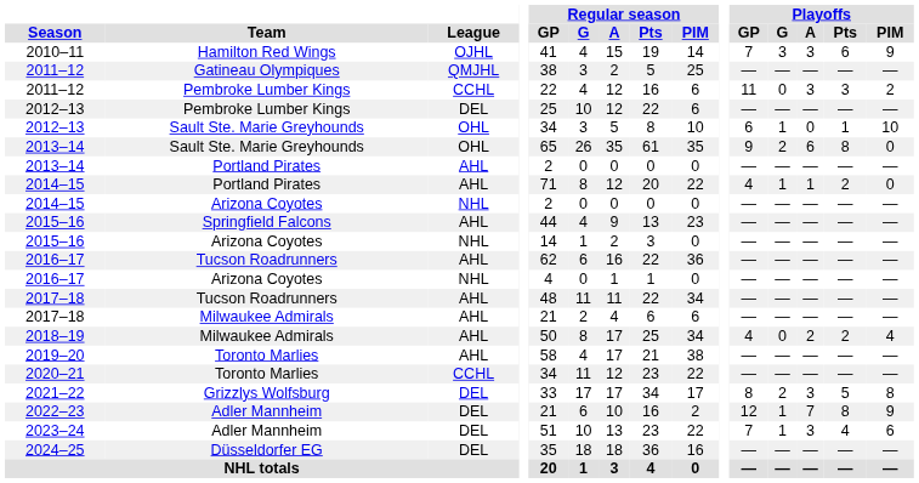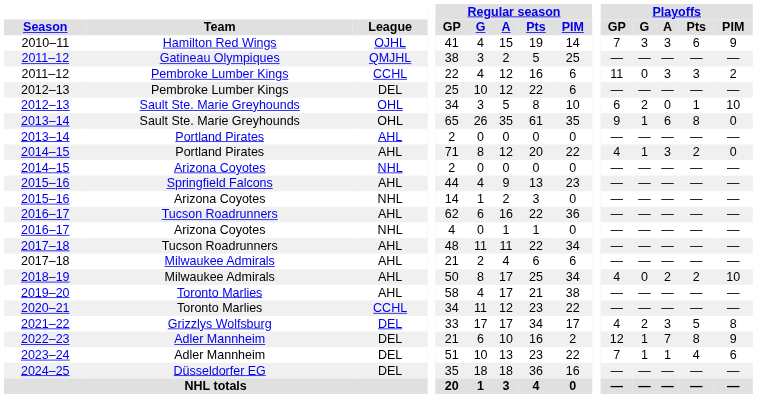 <table border="0" cellpadding="1" cellspacing="0" style="text-align:center; width:60em;">
 <tr style="background:#e0e0e0;">
 <th colspan="3"  bgcolor="#ffffff"> </th>
 <th rowspan="99" bgcolor="#ffffff"> </th>
 <th colspan="5"><a href='#'>Regular season</a></th>
 <th rowspan="99" bgcolor="#ffffff"> </th>
 <th colspan="5"><a href='#'>Playoffs</a></th>
 </tr>
 <tr style="background:#e0e0e0;">
 <th><a href='#'>Season</a></th>
 <th>Team</th>
 <th>League</th>
 <th>GP</th>
 <th><a href='#'>G</a></th>
 <th><a href='#'>A</a></th>
 <th><a href='#'>Pts</a></th>
 <th><a href='#'>PIM</a></th>
 <th>GP</th>
 <th>G</th>
 <th>A</th>
 <th>Pts</th>
 <th>PIM</th>
 </tr>
 <tr>
 <td>2010–11</td>
 <td><a href='#'>Hamilton Red Wings</a></td>
 <td><a href='#'>OJHL</a></td>
 <td>41</td>
 <td>4</td>
 <td>15</td>
 <td>19</td>
 <td>14</td>
 <td>7</td>
 <td>3</td>
 <td>3</td>
 <td>6</td>
 <td>9</td>
 </tr>
 <tr bgcolor="#f0f0f0">
 <td><a href='#'>2011–12</a></td>
 <td><a href='#'>Gatineau Olympiques</a></td>
 <td><a href='#'>QMJHL</a></td>
 <td>38</td>
 <td>3</td>
 <td>2</td>
 <td>5</td>
 <td>25</td>
 <td>—</td>
 <td>—</td>
 <td>—</td>
 <td>—</td>
 <td>—</td>
 </tr>
 <tr>
 <td 2011–12 CCHL season>2011–12</td>
 <td><a href='#'>Pembroke Lumber Kings</a></td>
 <td><a href='#'>CCHL</a></td>
 <td>22</td>
 <td>4</td>
 <td>12</td>
 <td>16</td>
 <td>6</td>
 <td>11</td>
 <td>0</td>
 <td>3</td>
 <td>3</td>
 <td>2</td>
 </tr>
 <tr bgcolor="#f0f0f0">
 <td 2012–13 CCHL season>2012–13</td>
 <td>Pembroke Lumber Kings</td>
 <td>DEL</td>
 <td>25</td>
 <td>10</td>
 <td>12</td>
 <td>22</td>
 <td>6</td>
 <td>—</td>
 <td>—</td>
 <td>—</td>
 <td>—</td>
 <td>—</td>
 </tr>
 <tr>
 <td><a href='#'>2012–13</a></td>
 <td><a href='#'>Sault Ste. Marie Greyhounds</a></td>
 <td><a href='#'>OHL</a></td>
 <td>34</td>
 <td>3</td>
 <td>5</td>
 <td>8</td>
 <td>10</td>
 <td>6</td>
-<td>1</td>
+<td>2</td>
 <td>0</td>
 <td>1</td>
 <td>10</td>
 </tr>
 <tr bgcolor="#f0f0f0">
 <td><a href='#'>2013–14</a></td>
 <td>Sault Ste. Marie Greyhounds</td>
 <td>OHL</td>
 <td>65</td>
 <td>26</td>
 <td>35</td>
 <td>61</td>
 <td>35</td>
 <td>9</td>
-<td>2</td>
+<td>1</td>
 <td>6</td>
 <td>8</td>
 <td>0</td>
 </tr>
 <tr>
 <td><a href='#'>2013–14</a></td>
 <td><a href='#'>Portland Pirates</a></td>
 <td><a href='#'>AHL</a></td>
 <td>2</td>
 <td>0</td>
 <td>0</td>
 <td>0</td>
 <td>0</td>
 <td>—</td>
 <td>—</td>
 <td>—</td>
 <td>—</td>
 <td>—</td>
 </tr>
 <tr bgcolor="#f0f0f0">
 <td><a href='#'>2014–15</a></td>
 <td>Portland Pirates</td>
 <td>AHL</td>
 <td>71</td>
 <td>8</td>
 <td>12</td>
 <td>20</td>
 <td>22</td>
 <td>4</td>
 <td>1</td>
-<td>1</td>
+<td>3</td>
 <td>2</td>
 <td>0</td>
 </tr>
 <tr>
 <td><a href='#'>2014–15</a></td>
 <td><a href='#'>Arizona Coyotes</a></td>
 <td><a href='#'>NHL</a></td>
 <td>2</td>
 <td>0</td>
 <td>0</td>
 <td>0</td>
 <td>0</td>
 <td>—</td>
 <td>—</td>
 <td>—</td>
 <td>—</td>
 <td>—</td>
 </tr>
 <tr bgcolor="#f0f0f0">
 <td><a href='#'>2015–16</a></td>
 <td><a href='#'>Springfield Falcons</a></td>
 <td>AHL</td>
 <td>44</td>
 <td>4</td>
 <td>9</td>
 <td>13</td>
 <td>23</td>
 <td>—</td>
 <td>—</td>
 <td>—</td>
 <td>—</td>
 <td>—</td>
 </tr>
 <tr>
 <td><a href='#'>2015–16</a></td>
 <td>Arizona Coyotes</td>
 <td>NHL</td>
 <td>14</td>
 <td>1</td>
 <td>2</td>
 <td>3</td>
 <td>0</td>
 <td>—</td>
 <td>—</td>
 <td>—</td>
 <td>—</td>
 <td>—</td>
 </tr>
 <tr bgcolor="#f0f0f0">
 <td><a href='#'>2016–17</a></td>
 <td><a href='#'>Tucson Roadrunners</a></td>
 <td>AHL</td>
 <td>62</td>
 <td>6</td>
 <td>16</td>
 <td>22</td>
 <td>36</td>
 <td>—</td>
 <td>—</td>
 <td>—</td>
 <td>—</td>
 <td>—</td>
 </tr>
 <tr>
 <td><a href='#'>2016–17</a></td>
 <td>Arizona Coyotes</td>
 <td>NHL</td>
 <td>4</td>
 <td>0</td>
 <td>1</td>
 <td>1</td>
 <td>0</td>
 <td>—</td>
 <td>—</td>
 <td>—</td>
 <td>—</td>
 <td>—</td>
 </tr>
 <tr bgcolor="#f0f0f0">
 <td><a href='#'>2017–18</a></td>
 <td>Tucson Roadrunners</td>
 <td>AHL</td>
 <td>48</td>
 <td>11</td>
 <td>11</td>
 <td>22</td>
 <td>34</td>
 <td>—</td>
 <td>—</td>
 <td>—</td>
 <td>—</td>
 <td>—</td>
 </tr>
 <tr>
 <td>2017–18</td>
 <td><a href='#'>Milwaukee Admirals</a></td>
 <td>AHL</td>
 <td>21</td>
 <td>2</td>
 <td>4</td>
 <td>6</td>
 <td>6</td>
 <td>—</td>
 <td>—</td>
 <td>—</td>
 <td>—</td>
 <td>—</td>
 </tr>
 <tr bgcolor="#f0f0f0">
 <td><a href='#'>2018–19</a></td>
 <td>Milwaukee Admirals</td>
 <td>AHL</td>
 <td>50</td>
 <td>8</td>
 <td>17</td>
 <td>25</td>
 <td>34</td>
 <td>4</td>
 <td>0</td>
 <td>2</td>
 <td>2</td>
-<td>4</td>
+<td>10</td>
 </tr>
 <tr>
 <td><a href='#'>2019–20</a></td>
 <td><a href='#'>Toronto Marlies</a></td>
 <td>AHL</td>
 <td>58</td>
 <td>4</td>
 <td>17</td>
 <td>21</td>
 <td>38</td>
 <td>—</td>
 <td>—</td>
 <td>—</td>
 <td>—</td>
 <td>—</td>
 </tr>
 <tr bgcolor="#f0f0f0">
 <td><a href='#'>2020–21</a></td>
 <td>Toronto Marlies</td>
 <td><a href='#'>CCHL</a></td>
 <td>34</td>
 <td>11</td>
 <td>12</td>
 <td>23</td>
 <td>22</td>
 <td>—</td>
 <td>—</td>
 <td>—</td>
 <td>—</td>
 <td>—</td>
 </tr>
 <tr>
 <td><a href='#'>2021–22</a></td>
 <td><a href='#'>Grizzlys Wolfsburg</a></td>
 <td><a href='#'>DEL</a></td>
 <td>33</td>
 <td>17</td>
 <td>17</td>
 <td>34</td>
 <td>17</td>
-<td>8</td>
+<td>4</td>
 <td>2</td>
 <td>3</td>
 <td>5</td>
 <td>8</td>
 </tr>
 <tr bgcolor="#f0f0f0">
 <td><a href='#'>2022–23</a></td>
 <td><a href='#'>Adler Mannheim</a></td>
 <td>DEL</td>
 <td>21</td>
 <td>6</td>
 <td>10</td>
 <td>16</td>
 <td>2</td>
 <td>12</td>
 <td>1</td>
 <td>7</td>
 <td>8</td>
 <td>9</td>
 </tr>
 <tr>
 <td><a href='#'>2023–24</a></td>
 <td>Adler Mannheim</td>
 <td>DEL</td>
 <td>51</td>
 <td>10</td>
 <td>13</td>
 <td>23</td>
 <td>22</td>
 <td>7</td>
 <td>1</td>
-<td>3</td>
+<td>1</td>
 <td>4</td>
 <td>6</td>
 </tr>
 <tr bgcolor="#f0f0f0">
 <td><a href='#'>2024–25</a></td>
 <td><a href='#'>Düsseldorfer EG</a></td>
 <td>DEL</td>
 <td>35</td>
 <td>18</td>
 <td>18</td>
 <td>36</td>
 <td>16</td>
 <td>—</td>
 <td>—</td>
 <td>—</td>
 <td>—</td>
 <td>—</td>
 </tr>
 <tr ALIGN="center" bgcolor="#e0e0e0">
 <th colspan="3">NHL totals</th>
 <th>20</th>
 <th>1</th>
 <th>3</th>
 <th>4</th>
 <th>0</th>
 <th>—</th>
 <th>—</th>
 <th>—</th>
 <th>—</th>
 <th>—</th>
 </tr>
 </table>
